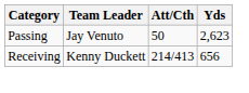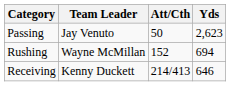 <table class="wikitable">
 <tr>
 <th>Category</th>
 <th>Team Leader</th>
 <th>Att/Cth</th>
 <th>Yds</th>
 </tr>
 <tr style="background: ##ddffdd;">
 <td>Passing</td>
 <td>Jay Venuto</td>
 <td>50</td>
 <td>2,623</td>
 </tr>
+<tr style="background: ##ffdddd;">
+<td>Rushing</td>
+<td>Wayne McMillan</td>
+<td>152</td>
+<td>694</td>
+</tr>
 <tr style="background: ##ddffdd;">
 <td>Receiving</td>
 <td>Kenny Duckett</td>
 <td>214/413</td>
-<td>656</td>
+<td>646</td>
 </tr>
 </table>
